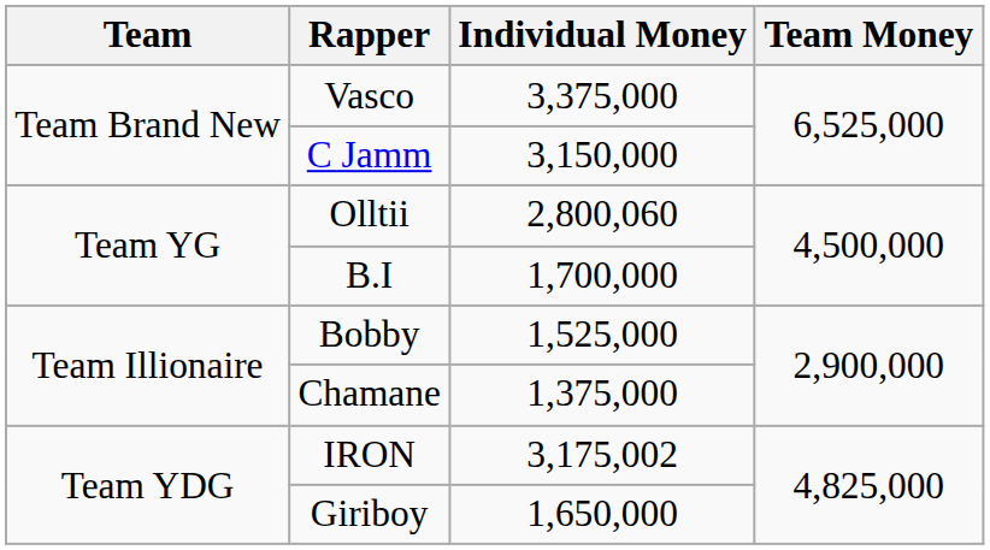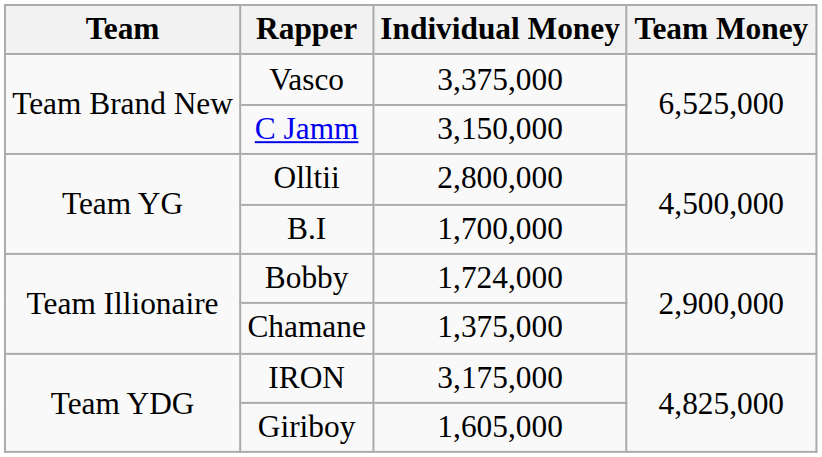 <table class="wikitable sortable" style="text-align:center" border="2">
 <tr>
 <th>Team</th>
 <th>Rapper</th>
 <th>Individual Money</th>
 <th>Team Money</th>
 </tr>
 <tr>
 <td rowspan="2">Team Brand New</td>
 <td>Vasco</td>
 <td>3,375,000</td>
 <td rowspan="2">6,525,000</td>
 </tr>
 <tr>
 <td><a href='#'>C Jamm</a></td>
 <td>3,150,000</td>
 </tr>
 <tr>
 <td rowspan="2">Team YG</td>
 <td>Olltii</td>
-<td>2,800,060</td>
+<td>2,800,000</td>
 <td rowspan="2">4,500,000</td>
 </tr>
 <tr>
 <td>B.I</td>
 <td>1,700,000</td>
 </tr>
 <tr>
 <td rowspan="2">Team Illionaire</td>
 <td>Bobby</td>
-<td>1,525,000</td>
+<td>1,724,000</td>
 <td rowspan="2">2,900,000</td>
 </tr>
 <tr>
 <td>Chamane</td>
 <td>1,375,000</td>
 </tr>
 <tr>
 <td rowspan="2">Team YDG</td>
 <td>IRON</td>
-<td>3,175,002</td>
+<td>3,175,000</td>
 <td rowspan="2">4,825,000</td>
 </tr>
 <tr>
 <td>Giriboy</td>
-<td>1,650,000</td>
+<td>1,605,000</td>
 </tr>
 </table>
